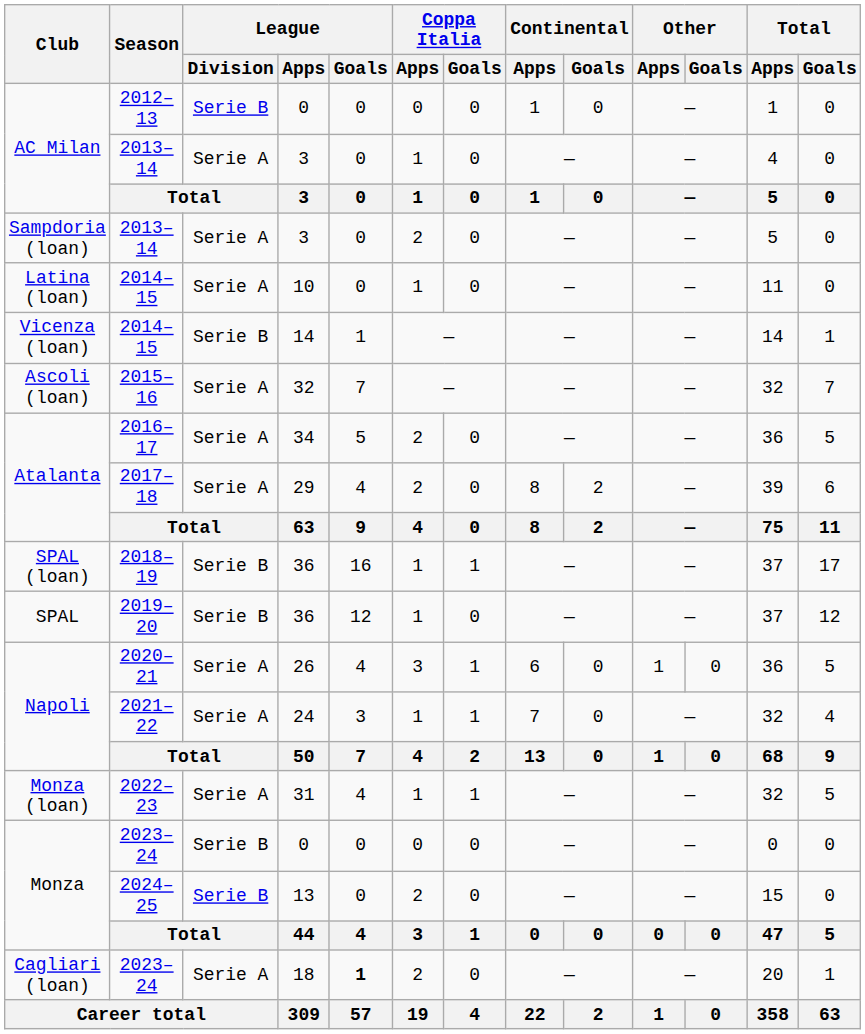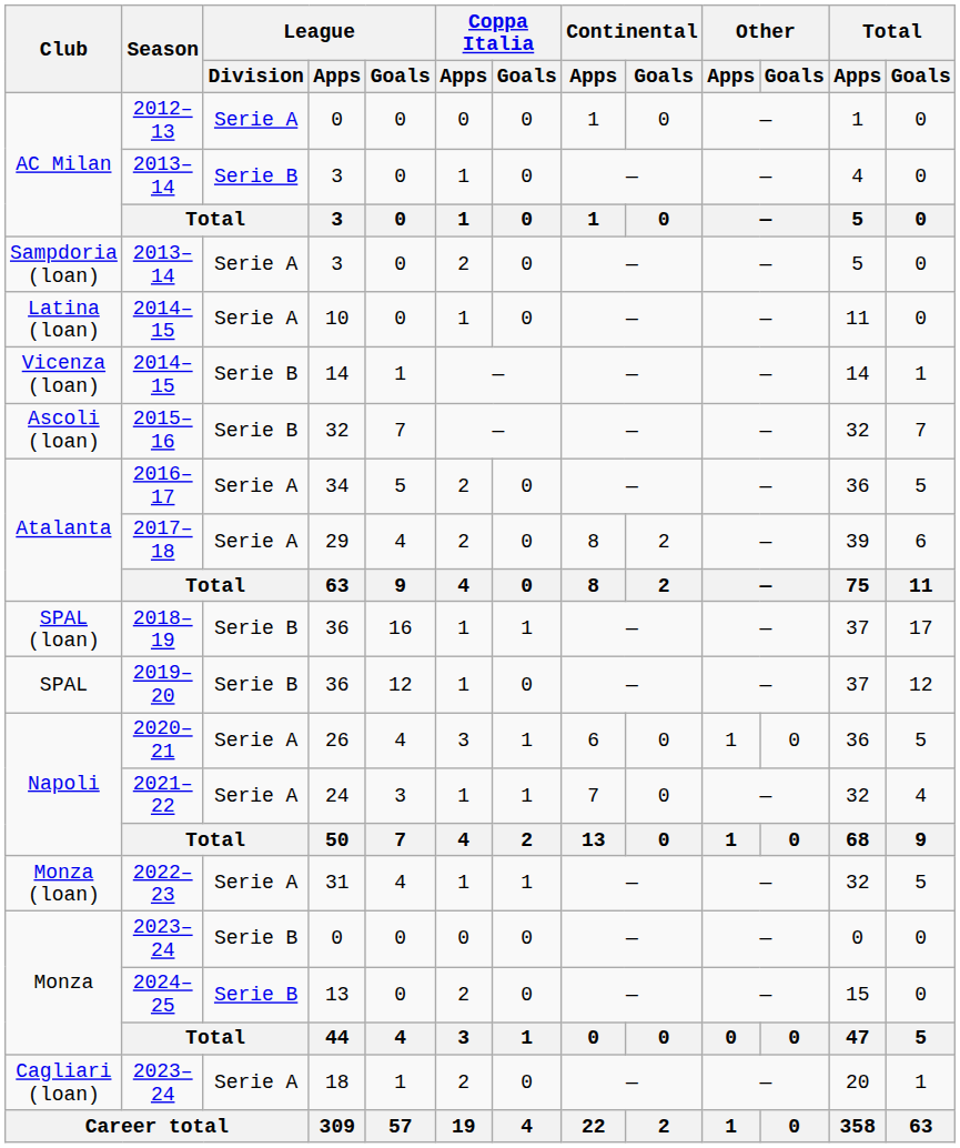 <table class="wikitable" style="text-align:center">
 <tr>
 <th rowspan=2>Club</th>
 <th rowspan=2>Season</th>
 <th colspan=3>League</th>
 <th colspan=2><a href='#'>Coppa Italia</a></th>
 <th colspan=2>Continental</th>
 <th colspan=2>Other</th>
 <th colspan=2>Total</th>
 </tr>
 <tr>
 <th>Division</th>
 <th>Apps</th>
 <th>Goals</th>
 <th>Apps</th>
 <th>Goals</th>
 <th>Apps</th>
 <th>Goals</th>
 <th>Apps</th>
 <th>Goals</th>
 <th>Apps</th>
 <th>Goals</th>
 </tr>
 <tr>
 <td rowspan=3><a href='#'>AC Milan</a></td>
 <td><a href='#'>2012–13</a></td>
-<td><a href='#'>Serie B</a></td>
+<td><a href='#'>Serie A</a></td>
 <td>0</td>
 <td>0</td>
 <td>0</td>
 <td>0</td>
 <td>1</td>
 <td>0</td>
 <td colspan=2>—</td>
 <td>1</td>
 <td>0</td>
 </tr>
 <tr>
 <td><a href='#'>2013–14</a></td>
-<td>Serie A</td>
+<td><a href='#'>Serie B</a></td>
 <td>3</td>
 <td>0</td>
 <td>1</td>
 <td>0</td>
 <td colspan=2>—</td>
 <td colspan=2>—</td>
 <td>4</td>
 <td>0</td>
 </tr>
 <tr>
 <th colspan=2>Total</th>
 <th>3</th>
 <th>0</th>
 <th>1</th>
 <th>0</th>
 <th>1</th>
 <th>0</th>
 <th colspan=2>—</th>
 <th>5</th>
 <th>0</th>
 </tr>
 <tr>
 <td><a href='#'>Sampdoria</a> (loan)</td>
 <td><a href='#'>2013–14</a></td>
 <td>Serie A</td>
 <td>3</td>
 <td>0</td>
 <td>2</td>
 <td>0</td>
 <td colspan=2>—</td>
 <td colspan=2>—</td>
 <td>5</td>
 <td>0</td>
 </tr>
 <tr>
 <td><a href='#'>Latina</a> (loan)</td>
 <td><a href='#'>2014–15</a></td>
 <td>Serie A</td>
 <td>10</td>
 <td>0</td>
 <td>1</td>
 <td>0</td>
 <td colspan=2>—</td>
 <td colspan=2>—</td>
 <td>11</td>
 <td>0</td>
 </tr>
 <tr>
 <td><a href='#'>Vicenza</a> (loan)</td>
 <td><a href='#'>2014–15</a></td>
 <td>Serie B</td>
 <td>14</td>
 <td>1</td>
 <td colspan=2>—</td>
 <td colspan=2>—</td>
 <td colspan=2>—</td>
 <td>14</td>
 <td>1</td>
 </tr>
 <tr>
 <td><a href='#'>Ascoli</a> (loan)</td>
 <td><a href='#'>2015–16</a></td>
-<td>Serie A</td>
+<td>Serie B</td>
 <td>32</td>
 <td>7</td>
 <td colspan=2>—</td>
 <td colspan=2>—</td>
 <td colspan=2>—</td>
 <td>32</td>
 <td>7</td>
 </tr>
 <tr>
 <td rowspan=3><a href='#'>Atalanta</a></td>
 <td><a href='#'>2016–17</a></td>
 <td>Serie A</td>
 <td>34</td>
 <td>5</td>
 <td>2</td>
 <td>0</td>
 <td colspan=2>—</td>
 <td colspan=2>—</td>
 <td>36</td>
 <td>5</td>
 </tr>
 <tr>
 <td><a href='#'>2017–18</a></td>
 <td>Serie A</td>
 <td>29</td>
 <td>4</td>
 <td>2</td>
 <td>0</td>
 <td>8</td>
 <td>2</td>
 <td colspan=2>—</td>
 <td>39</td>
 <td>6</td>
 </tr>
 <tr>
 <th colspan=2>Total</th>
 <th>63</th>
 <th>9</th>
 <th>4</th>
 <th>0</th>
 <th>8</th>
 <th>2</th>
 <th colspan=2>—</th>
 <th>75</th>
 <th>11</th>
 </tr>
 <tr>
 <td><a href='#'>SPAL</a> (loan)</td>
 <td><a href='#'>2018–19</a></td>
 <td>Serie B</td>
 <td>36</td>
 <td>16</td>
 <td>1</td>
 <td>1</td>
 <td colspan=2>—</td>
 <td colspan=2>—</td>
 <td>37</td>
 <td>17</td>
 </tr>
 <tr>
 <td>SPAL</td>
 <td><a href='#'>2019–20</a></td>
 <td>Serie B</td>
 <td>36</td>
 <td>12</td>
 <td>1</td>
 <td>0</td>
 <td colspan=2>—</td>
 <td colspan=2>—</td>
 <td>37</td>
 <td>12</td>
 </tr>
 <tr>
 <td rowspan=3><a href='#'>Napoli</a></td>
 <td><a href='#'>2020–21</a></td>
 <td>Serie A</td>
 <td>26</td>
 <td>4</td>
 <td>3</td>
 <td>1</td>
 <td>6</td>
 <td>0</td>
 <td>1</td>
 <td>0</td>
 <td>36</td>
 <td>5</td>
 </tr>
 <tr>
 <td><a href='#'>2021–22</a></td>
 <td>Serie A</td>
 <td>24</td>
 <td>3</td>
 <td>1</td>
 <td>1</td>
 <td>7</td>
 <td>0</td>
 <td colspan=2>—</td>
 <td>32</td>
 <td>4</td>
 </tr>
 <tr>
 <th colspan=2>Total</th>
 <th>50</th>
 <th>7</th>
 <th>4</th>
 <th>2</th>
 <th>13</th>
 <th>0</th>
 <th>1</th>
 <th>0</th>
 <th>68</th>
 <th>9</th>
 </tr>
 <tr>
 <td><a href='#'>Monza</a> (loan)</td>
 <td><a href='#'>2022–23</a></td>
 <td>Serie A</td>
 <td>31</td>
 <td>4</td>
 <td>1</td>
 <td>1</td>
 <td colspan=2>—</td>
 <td colspan=2>—</td>
 <td>32</td>
 <td>5</td>
 </tr>
 <tr>
 <td rowspan=3>Monza</td>
 <td><a href='#'>2023–24</a></td>
 <td>Serie B</td>
 <td>0</td>
 <td>0</td>
 <td>0</td>
 <td>0</td>
 <td colspan=2>—</td>
 <td colspan=2>—</td>
 <td>0</td>
 <td>0</td>
 </tr>
 <tr>
 <td><a href='#'>2024–25</a></td>
 <td><a href='#'>Serie B</a></td>
 <td>13</td>
 <td>0</td>
 <td>2</td>
 <td>0</td>
 <td colspan=2>—</td>
 <td colspan=2>—</td>
 <td>15</td>
 <td>0</td>
 </tr>
 <tr>
 <th colspan=2>Total</th>
 <th>44</th>
 <th>4</th>
 <th>3</th>
 <th>1</th>
 <th>0</th>
 <th>0</th>
 <th>0</th>
 <th>0</th>
 <th>47</th>
 <th>5</th>
 </tr>
 <tr>
 <td><a href='#'>Cagliari</a> (loan)</td>
 <td><a href='#'>2023–24</a></td>
 <td>Serie A</td>
 <td>18</td>
-<td><strong>1</strong></td>
+<td>1</td>
 <td>2</td>
 <td>0</td>
 <td colspan=2>—</td>
 <td colspan=2>—</td>
 <td>20</td>
 <td>1</td>
 </tr>
 <tr>
 <th colspan=3>Career total</th>
 <th>309</th>
 <th>57</th>
 <th>19</th>
 <th>4</th>
 <th>22</th>
 <th>2</th>
 <th>1</th>
 <th>0</th>
 <th>358</th>
 <th>63</th>
 </tr>
 </table>
